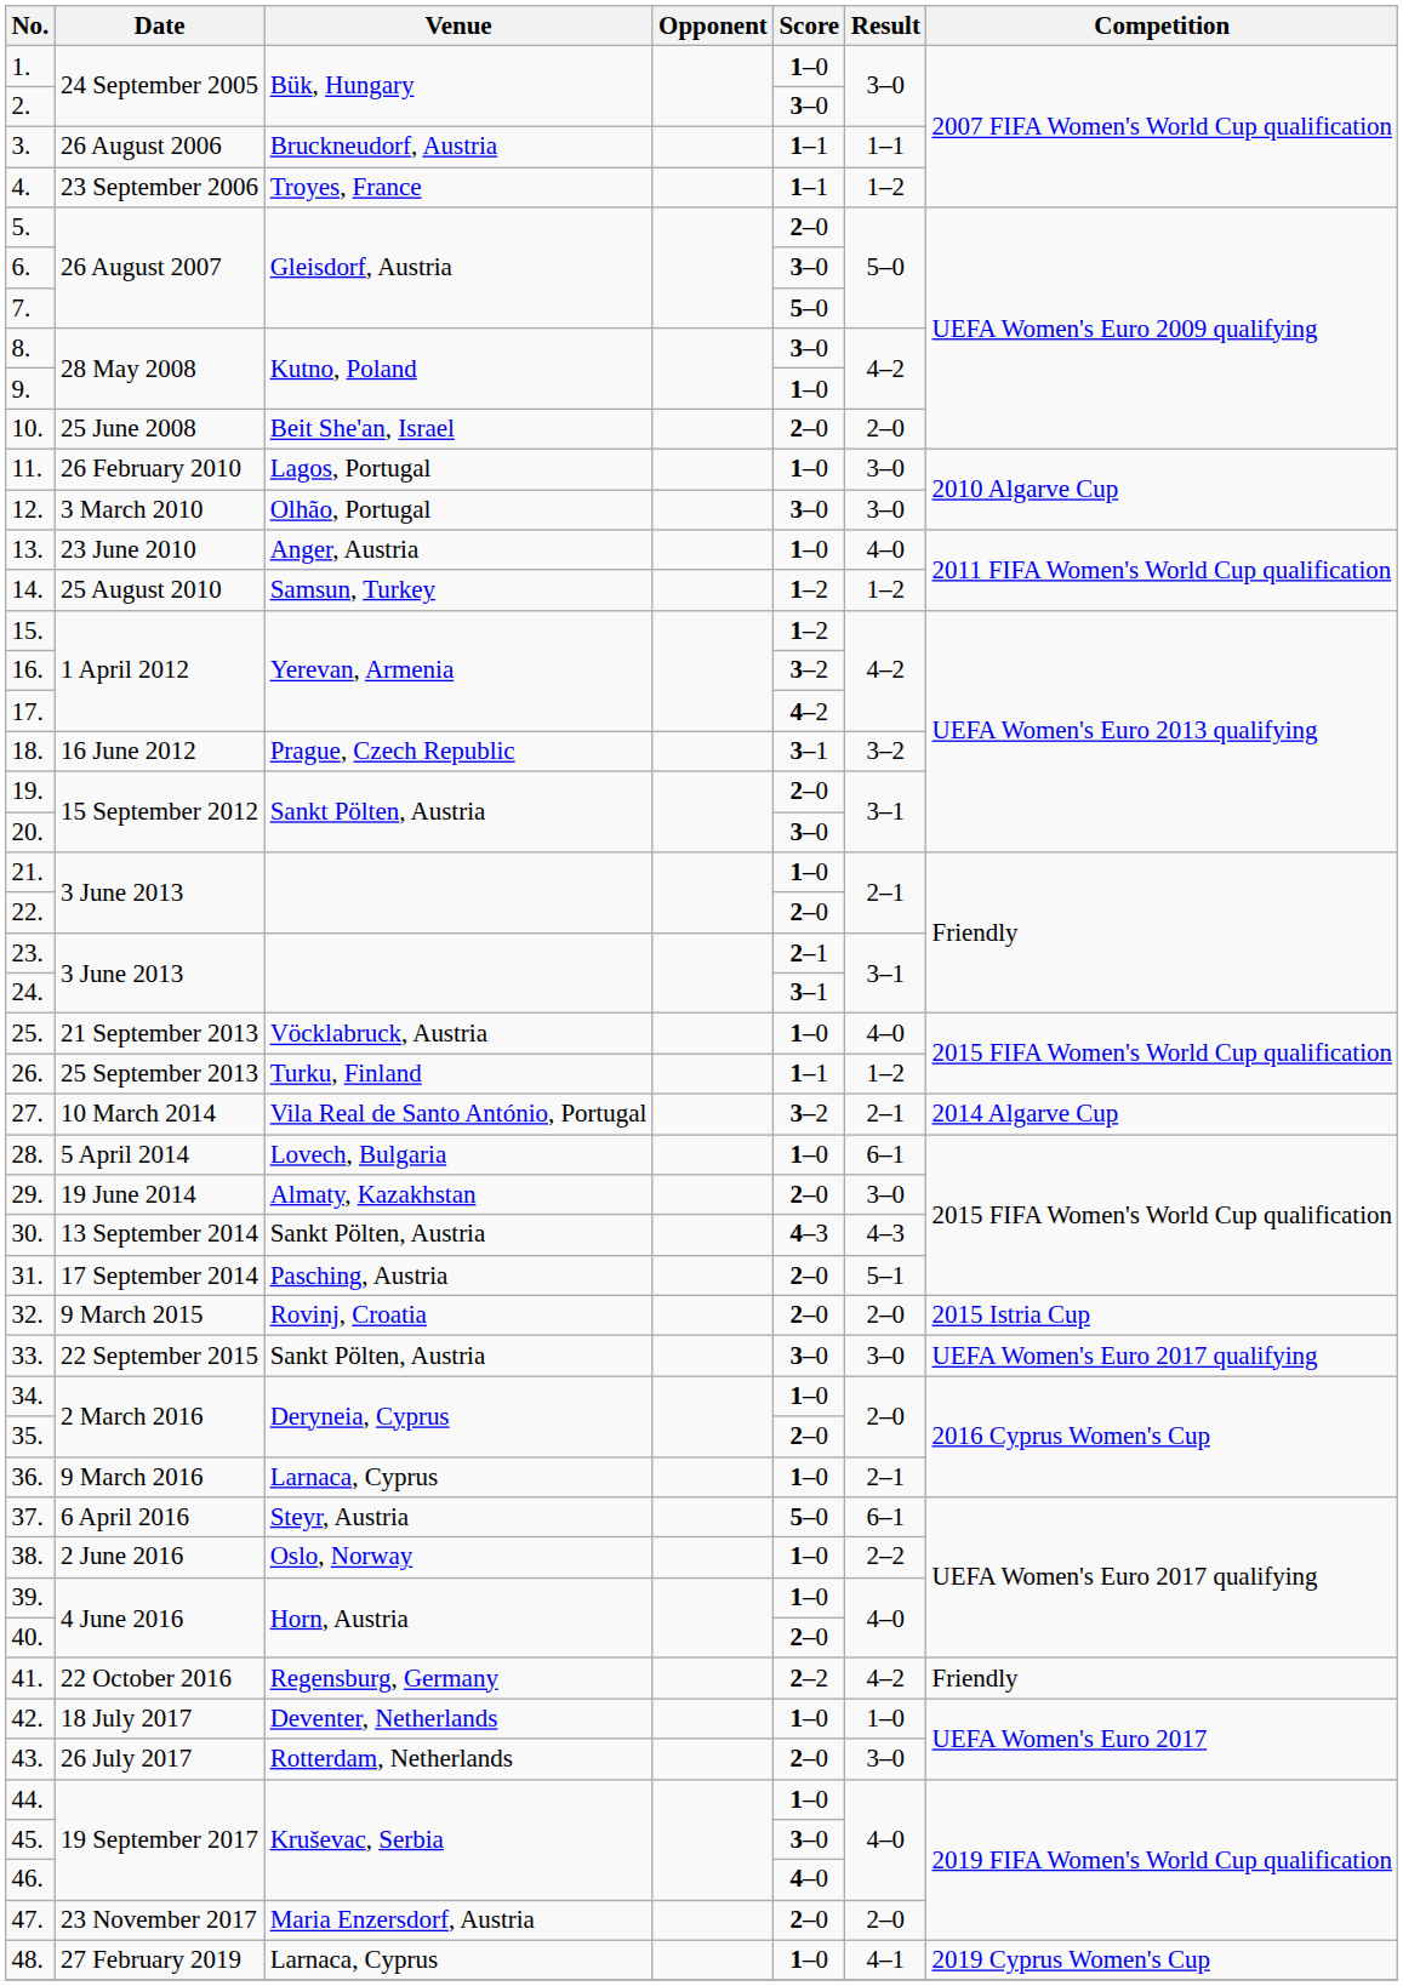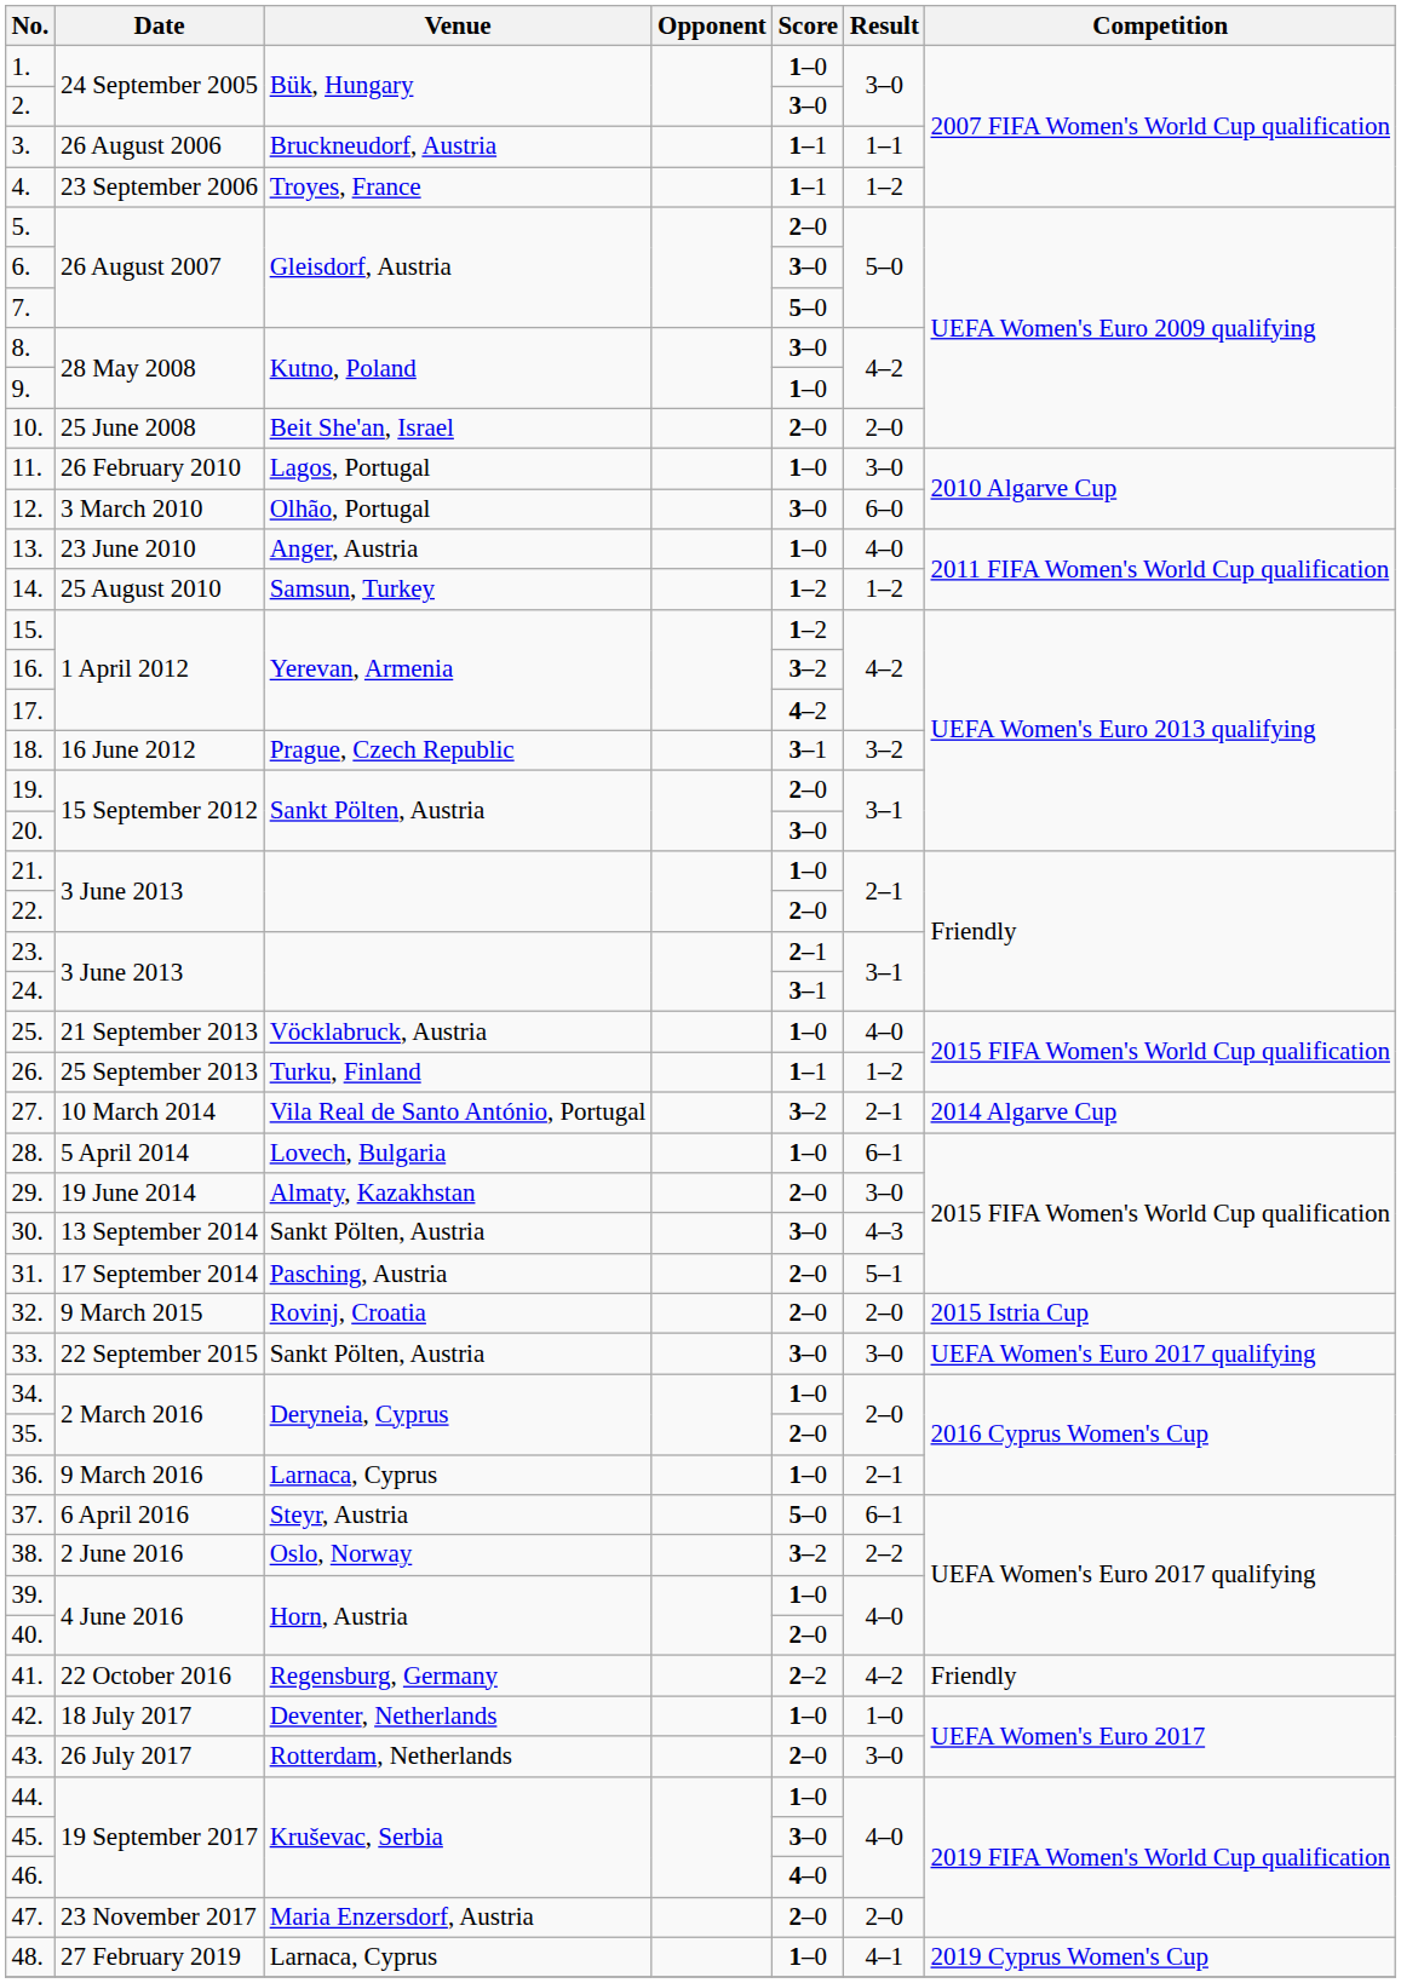 <table class="wikitable">
 <tr>
 <th>No.</th>
 <th>Date</th>
 <th>Venue</th>
 <th>Opponent</th>
 <th>Score</th>
 <th>Result</th>
 <th>Competition</th>
 </tr>
 <tr>
 <td>1.</td>
 <td rowspan=2>24 September 2005</td>
 <td rowspan=2><a href='#'>Bük</a>, <a href='#'>Hungary</a></td>
 <td rowspan=2></td>
 <td align=center><strong>1</strong>–0</td>
 <td rowspan=2 align=center>3–0</td>
 <td rowspan=4><a href='#'>2007 FIFA Women's World Cup qualification</a></td>
 </tr>
 <tr>
 <td>2.</td>
 <td align=center><strong>3</strong>–0</td>
 </tr>
 <tr>
 <td>3.</td>
 <td>26 August 2006</td>
 <td><a href='#'>Bruckneudorf</a>, <a href='#'>Austria</a></td>
 <td></td>
 <td align=center><strong>1</strong>–1</td>
 <td align=center>1–1</td>
 </tr>
 <tr>
 <td>4.</td>
 <td>23 September 2006</td>
 <td><a href='#'>Troyes</a>, <a href='#'>France</a></td>
 <td></td>
 <td align=center><strong>1</strong>–1</td>
 <td align=center>1–2</td>
 </tr>
 <tr>
 <td>5.</td>
 <td rowspan=3>26 August 2007</td>
 <td rowspan=3><a href='#'>Gleisdorf</a>, Austria</td>
 <td rowspan=3></td>
 <td align=center><strong>2</strong>–0</td>
 <td rowspan=3 align=center>5–0</td>
 <td rowspan=6><a href='#'>UEFA Women's Euro 2009 qualifying</a></td>
 </tr>
 <tr>
 <td>6.</td>
 <td align=center><strong>3</strong>–0</td>
 </tr>
 <tr>
 <td>7.</td>
 <td align=center><strong>5</strong>–0</td>
 </tr>
 <tr>
 <td>8.</td>
 <td rowspan=2>28 May 2008</td>
 <td rowspan=2><a href='#'>Kutno</a>, <a href='#'>Poland</a></td>
 <td rowspan=2></td>
 <td align=center><strong>3</strong>–0</td>
 <td rowspan=2 align=center>4–2</td>
 </tr>
 <tr>
 <td>9.</td>
 <td align=center><strong>1</strong>–0</td>
 </tr>
 <tr>
 <td>10.</td>
 <td>25 June 2008</td>
 <td><a href='#'>Beit She'an</a>, <a href='#'>Israel</a></td>
 <td></td>
 <td align=center><strong>2</strong>–0</td>
 <td align=center>2–0</td>
 </tr>
 <tr>
 <td>11.</td>
 <td>26 February 2010</td>
 <td><a href='#'>Lagos</a>, Portugal</td>
 <td></td>
 <td align=center><strong>1</strong>–0</td>
 <td align=center>3–0</td>
 <td rowspan=2><a href='#'>2010 Algarve Cup</a></td>
 </tr>
 <tr>
 <td>12.</td>
 <td>3 March 2010</td>
 <td><a href='#'>Olhão</a>, Portugal</td>
 <td></td>
 <td align=center><strong>3</strong>–0</td>
-<td align=center>3–0</td>
+<td align=center>6–0</td>
 </tr>
 <tr>
 <td>13.</td>
 <td>23 June 2010</td>
 <td><a href='#'>Anger</a>, Austria</td>
 <td></td>
 <td align=center><strong>1</strong>–0</td>
 <td align=center>4–0</td>
 <td rowspan=2><a href='#'>2011 FIFA Women's World Cup qualification</a></td>
 </tr>
 <tr>
 <td>14.</td>
 <td>25 August 2010</td>
 <td><a href='#'>Samsun</a>, <a href='#'>Turkey</a></td>
 <td></td>
 <td align=center><strong>1</strong>–2</td>
 <td align=center>1–2</td>
 </tr>
 <tr>
 <td>15.</td>
 <td rowspan=3>1 April 2012</td>
 <td rowspan=3><a href='#'>Yerevan</a>, <a href='#'>Armenia</a></td>
 <td rowspan=3></td>
 <td align=center><strong>1</strong>–2</td>
 <td rowspan=3 align=center>4–2</td>
 <td rowspan=6><a href='#'>UEFA Women's Euro 2013 qualifying</a></td>
 </tr>
 <tr>
 <td>16.</td>
 <td align=center><strong>3</strong>–2</td>
 </tr>
 <tr>
 <td>17.</td>
 <td align=center><strong>4</strong>–2</td>
 </tr>
 <tr>
 <td>18.</td>
 <td>16 June 2012</td>
 <td><a href='#'>Prague</a>, <a href='#'>Czech Republic</a></td>
 <td></td>
 <td align=center><strong>3</strong>–1</td>
 <td align=center>3–2</td>
 </tr>
 <tr>
 <td>19.</td>
 <td rowspan=2>15 September 2012</td>
 <td rowspan=2><a href='#'>Sankt Pölten</a>, Austria</td>
 <td rowspan=2></td>
 <td align=center><strong>2</strong>–0</td>
 <td rowspan=2 align=center>3–1</td>
 </tr>
 <tr>
 <td>20.</td>
 <td align=center><strong>3</strong>–0</td>
 </tr>
 <tr>
 <td>21.</td>
 <td rowspan=2>3 June 2013</td>
 <td rowspan=2></td>
 <td rowspan=2></td>
 <td align=center><strong>1</strong>–0</td>
 <td rowspan=2 align=center>2–1</td>
 <td rowspan=4>Friendly</td>
 </tr>
 <tr>
 <td>22.</td>
 <td align=center><strong>2</strong>–0</td>
 </tr>
 <tr>
 <td>23.</td>
 <td rowspan=2>3 June 2013</td>
 <td rowspan=2></td>
 <td rowspan=2></td>
 <td align=center><strong>2</strong>–1</td>
 <td rowspan=2 align=center>3–1</td>
 </tr>
 <tr>
 <td>24.</td>
 <td align=center><strong>3</strong>–1</td>
 </tr>
 <tr>
 <td>25.</td>
 <td>21 September 2013</td>
 <td><a href='#'>Vöcklabruck</a>, Austria</td>
 <td></td>
 <td align=center><strong>1</strong>–0</td>
 <td align=center>4–0</td>
 <td rowspan=2><a href='#'>2015 FIFA Women's World Cup qualification</a></td>
 </tr>
 <tr>
 <td>26.</td>
 <td>25 September 2013</td>
 <td><a href='#'>Turku</a>, <a href='#'>Finland</a></td>
 <td></td>
 <td align=center><strong>1</strong>–1</td>
 <td align=center>1–2</td>
 </tr>
 <tr>
 <td>27.</td>
 <td>10 March 2014</td>
 <td><a href='#'>Vila Real de Santo António</a>, Portugal</td>
 <td></td>
 <td align=center><strong>3</strong>–2</td>
 <td align=center>2–1</td>
 <td><a href='#'>2014 Algarve Cup</a></td>
 </tr>
 <tr>
 <td>28.</td>
 <td>5 April 2014</td>
 <td><a href='#'>Lovech</a>, <a href='#'>Bulgaria</a></td>
 <td></td>
 <td align=center><strong>1</strong>–0</td>
 <td align=center>6–1</td>
 <td rowspan=4>2015 FIFA Women's World Cup qualification</td>
 </tr>
 <tr>
 <td>29.</td>
 <td>19 June 2014</td>
 <td><a href='#'>Almaty</a>, <a href='#'>Kazakhstan</a></td>
 <td></td>
 <td align=center><strong>2</strong>–0</td>
 <td align=center>3–0</td>
 </tr>
 <tr>
 <td>30.</td>
 <td>13 September 2014</td>
 <td>Sankt Pölten, Austria</td>
 <td></td>
-<td align=center><strong>4</strong>–3</td>
+<td align=center><strong>3</strong>–0</td>
 <td align=center>4–3</td>
 </tr>
 <tr>
 <td>31.</td>
 <td>17 September 2014</td>
 <td><a href='#'>Pasching</a>, Austria</td>
 <td></td>
 <td align=center><strong>2</strong>–0</td>
 <td align=center>5–1</td>
 </tr>
 <tr>
 <td>32.</td>
 <td>9 March 2015</td>
 <td><a href='#'>Rovinj</a>, <a href='#'>Croatia</a></td>
 <td></td>
 <td align=center><strong>2</strong>–0</td>
 <td align=center>2–0</td>
 <td><a href='#'>2015 Istria Cup</a></td>
 </tr>
 <tr>
 <td>33.</td>
 <td>22 September 2015</td>
 <td>Sankt Pölten, Austria</td>
 <td></td>
 <td align=center><strong>3</strong>–0</td>
 <td align=center>3–0</td>
 <td><a href='#'>UEFA Women's Euro 2017 qualifying</a></td>
 </tr>
 <tr>
 <td>34.</td>
 <td rowspan=2>2 March 2016</td>
 <td rowspan=2><a href='#'>Deryneia</a>, <a href='#'>Cyprus</a></td>
 <td rowspan=2></td>
 <td align=center><strong>1</strong>–0</td>
 <td rowspan=2 align=center>2–0</td>
 <td rowspan=3><a href='#'>2016 Cyprus Women's Cup</a></td>
 </tr>
 <tr>
 <td>35.</td>
 <td align=center><strong>2</strong>–0</td>
 </tr>
 <tr>
 <td>36.</td>
 <td>9 March 2016</td>
 <td><a href='#'>Larnaca</a>, Cyprus</td>
 <td></td>
 <td align=center><strong>1</strong>–0</td>
 <td align=center>2–1</td>
 </tr>
 <tr>
 <td>37.</td>
 <td>6 April 2016</td>
 <td><a href='#'>Steyr</a>, Austria</td>
 <td></td>
 <td align=center><strong>5</strong>–0</td>
 <td align=center>6–1</td>
 <td rowspan=4>UEFA Women's Euro 2017 qualifying</td>
 </tr>
 <tr>
 <td>38.</td>
 <td>2 June 2016</td>
 <td><a href='#'>Oslo</a>, <a href='#'>Norway</a></td>
 <td></td>
-<td align=center><strong>1</strong>–0</td>
+<td align=center><strong>3</strong>–2</td>
 <td align=center>2–2</td>
 </tr>
 <tr>
 <td>39.</td>
 <td rowspan=2>4 June 2016</td>
 <td rowspan=2><a href='#'>Horn</a>, Austria</td>
 <td rowspan=2></td>
 <td align=center><strong>1</strong>–0</td>
 <td rowspan=2 align=center>4–0</td>
 </tr>
 <tr>
 <td>40.</td>
 <td align=center><strong>2</strong>–0</td>
 </tr>
 <tr>
 <td>41.</td>
 <td>22 October 2016</td>
 <td><a href='#'>Regensburg</a>, <a href='#'>Germany</a></td>
 <td></td>
 <td align=center><strong>2</strong>–2</td>
 <td align=center>4–2</td>
 <td>Friendly</td>
 </tr>
 <tr>
 <td>42.</td>
 <td>18 July 2017</td>
 <td><a href='#'>Deventer</a>, <a href='#'>Netherlands</a></td>
 <td></td>
 <td align=center><strong>1</strong>–0</td>
 <td align=center>1–0</td>
 <td rowspan=2><a href='#'>UEFA Women's Euro 2017</a></td>
 </tr>
 <tr>
 <td>43.</td>
 <td>26 July 2017</td>
 <td><a href='#'>Rotterdam</a>, Netherlands</td>
 <td></td>
 <td align=center><strong>2</strong>–0</td>
 <td align=center>3–0</td>
 </tr>
 <tr>
 <td>44.</td>
 <td rowspan=3>19 September 2017</td>
 <td rowspan=3><a href='#'>Kruševac</a>, <a href='#'>Serbia</a></td>
 <td rowspan=3></td>
 <td align=center><strong>1</strong>–0</td>
 <td rowspan=3 align=center>4–0</td>
 <td rowspan=4><a href='#'>2019 FIFA Women's World Cup qualification</a></td>
 </tr>
 <tr>
 <td>45.</td>
 <td align=center><strong>3</strong>–0</td>
 </tr>
 <tr>
 <td>46.</td>
 <td align=center><strong>4</strong>–0</td>
 </tr>
 <tr>
 <td>47.</td>
 <td>23 November 2017</td>
 <td><a href='#'>Maria Enzersdorf</a>, Austria</td>
 <td></td>
 <td align=center><strong>2</strong>–0</td>
 <td align=center>2–0</td>
 </tr>
 <tr>
 <td>48.</td>
 <td>27 February 2019</td>
 <td>Larnaca, Cyprus</td>
 <td></td>
 <td align=center><strong>1</strong>–0</td>
 <td align=center>4–1</td>
 <td><a href='#'>2019 Cyprus Women's Cup</a></td>
 </tr>
 <tr>
 </tr>
 </table>
